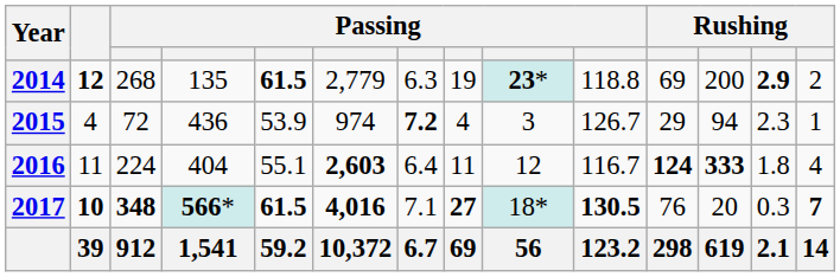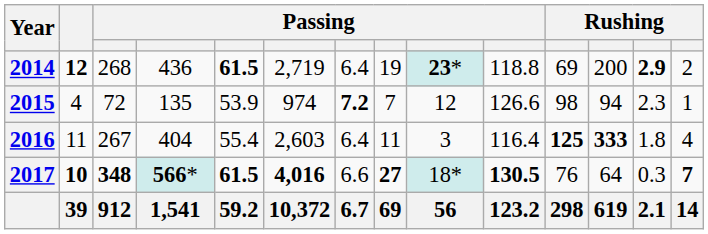 <table class="wikitable" style="text-align:center;">
 <tr>
 <th rowspan="2">Year</th>
 <th rowspan="2"></th>
 <th colspan="8">Passing</th>
 <th colspan="4">Rushing</th>
 </tr>
 <tr>
 <th></th>
 <th></th>
 <th></th>
 <th></th>
 <th></th>
 <th></th>
 <th></th>
 <th></th>
 <th></th>
 <th></th>
 <th></th>
 <th></th>
 </tr>
 <tr>
 <th><a href='#'>2014</a></th>
 <td><strong>12</strong></td>
 <td>268</td>
-<td>135</td>
+<td>436</td>
 <td><strong>61.5</strong></td>
-<td>2,779</td>
-<td>6.3</td>
+<td>2,719</td>
+<td>6.4</td>
 <td>19</td>
 <td style="background:#cfecec; width:3em;"><strong>23</strong>*</td>
 <td>118.8</td>
 <td>69</td>
 <td>200</td>
 <td><strong>2.9</strong></td>
 <td>2</td>
 </tr>
 <tr>
 <th><a href='#'>2015</a></th>
 <td>4</td>
 <td>72</td>
-<td>436</td>
+<td>135</td>
 <td>53.9</td>
 <td>974</td>
 <td><strong>7.2</strong></td>
-<td>4</td>
-<td>3</td>
-<td>126.7</td>
-<td>29</td>
+<td>7</td>
+<td>12</td>
+<td>126.6</td>
+<td>98</td>
 <td>94</td>
 <td>2.3</td>
 <td>1</td>
 </tr>
 <tr>
 <th><a href='#'>2016</a></th>
 <td>11</td>
-<td>224</td>
+<td>267</td>
 <td>404</td>
-<td>55.1</td>
-<td><strong>2,603</strong></td>
+<td>55.4</td>
+<td>2,603</td>
 <td>6.4</td>
 <td>11</td>
-<td>12</td>
-<td>116.7</td>
-<td><strong>124</strong></td>
+<td>3</td>
+<td>116.4</td>
+<td><strong>125</strong></td>
 <td><strong>333</strong></td>
 <td>1.8</td>
 <td>4</td>
 </tr>
 <tr>
 <th><a href='#'>2017</a></th>
 <td><strong>10</strong></td>
 <td><strong>348</strong></td>
 <td style="background:#cfecec; width:3em;"><strong>566</strong>*</td>
 <td><strong>61.5</strong></td>
 <td><strong>4,016</strong></td>
-<td>7.1</td>
+<td>6.6</td>
 <td><strong>27</strong></td>
 <td style="background:#cfecec; width:3em;">18*</td>
 <td><strong>130.5</strong></td>
 <td>76</td>
-<td>20</td>
+<td>64</td>
 <td>0.3</td>
 <td><strong>7</strong></td>
 </tr>
 <tr class="sortbottom" style="background:#eee;">
 <th></th>
 <th>39</th>
 <th>912</th>
 <th>1,541</th>
 <th>59.2</th>
 <th>10,372</th>
 <th>6.7</th>
 <th>69</th>
 <th>56</th>
 <th>123.2</th>
 <th>298</th>
 <th>619</th>
 <th>2.1</th>
 <th>14</th>
 </tr>
 </table>
